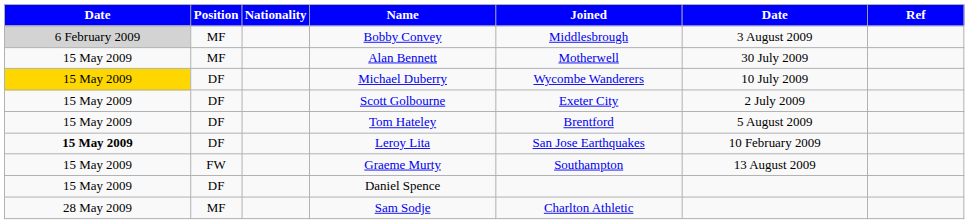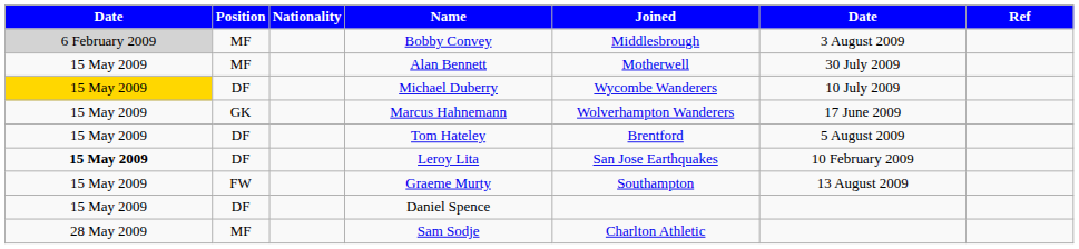 <table class="wikitable"  style="text-align:center; font-size:90%; ">
 <tr>
 <th style="background:#00f; color:white; width:200px;">Date</th>
 <th style="background:#00f; color:white; width:50px;">Position</th>
 <th style="background:#00f; color:white; width:50px;">Nationality</th>
 <th style="background:#00f; color:white; width:200px;">Name</th>
 <th style="background:#00f; color:white; width:200px;">Joined</th>
 <th style="background:#00f; color:white; width:200px;">Date</th>
 <th style="background:#00f; color:white; width:100px;">Ref</th>
 </tr>
 <tr>
 <td style="background: lightgrey;">6 February 2009</td>
 <td>MF</td>
 <td></td>
 <td><a href='#'>Bobby Convey</a></td>
 <td><a href='#'>Middlesbrough</a></td>
 <td>3 August 2009</td>
 <td></td>
 </tr>
 <tr>
 <td>15 May 2009</td>
 <td>MF</td>
 <td></td>
 <td><a href='#'>Alan Bennett</a></td>
 <td><a href='#'>Motherwell</a></td>
 <td>30 July 2009</td>
 <td></td>
 </tr>
 <tr>
 <td style="background: gold;">15 May 2009</td>
 <td>DF</td>
 <td></td>
 <td><a href='#'>Michael Duberry</a></td>
 <td><a href='#'>Wycombe Wanderers</a></td>
 <td>10 July 2009</td>
 <td></td>
 </tr>
 <tr>
 <td>15 May 2009</td>
-<td>DF</td>
+<td>GK</td>
 <td></td>
-<td><a href='#'>Scott Golbourne</a></td>
-<td><a href='#'>Exeter City</a></td>
-<td>2 July 2009</td>
+<td><a href='#'>Marcus Hahnemann</a></td>
+<td><a href='#'>Wolverhampton Wanderers</a></td>
+<td>17 June 2009</td>
 <td></td>
 </tr>
 <tr>
 <td>15 May 2009</td>
 <td>DF</td>
 <td></td>
 <td><a href='#'>Tom Hateley</a></td>
 <td><a href='#'>Brentford</a></td>
 <td>5 August 2009</td>
 <td></td>
 </tr>
 <tr>
 <td><strong>15 May 2009</strong></td>
 <td>DF</td>
 <td></td>
 <td><a href='#'>Leroy Lita</a></td>
 <td><a href='#'>San Jose Earthquakes</a></td>
 <td>10 February 2009</td>
 <td></td>
 </tr>
 <tr>
 <td>15 May 2009</td>
 <td>FW</td>
 <td></td>
 <td><a href='#'>Graeme Murty</a></td>
 <td><a href='#'>Southampton</a></td>
 <td>13 August 2009</td>
 <td></td>
 </tr>
 <tr>
 <td>15 May 2009</td>
 <td>DF</td>
 <td></td>
 <td>Daniel Spence</td>
 <td></td>
 <td></td>
 <td></td>
 </tr>
 <tr>
 <td>28 May 2009</td>
 <td>MF</td>
 <td></td>
 <td><a href='#'>Sam Sodje</a></td>
 <td><a href='#'>Charlton Athletic</a></td>
 <td></td>
 <td></td>
 </tr>
 </table>
